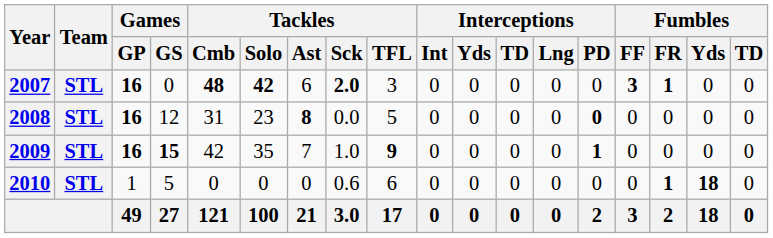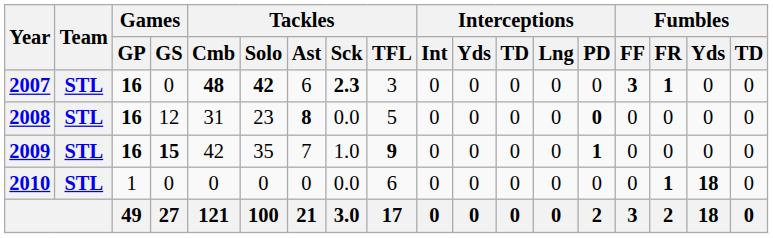 <table class="wikitable" style="text-align:center">
 <tr>
 <th rowspan="2">Year</th>
 <th rowspan="2">Team</th>
 <th colspan="2">Games</th>
 <th colspan="5">Tackles</th>
 <th colspan="5">Interceptions</th>
 <th colspan="4">Fumbles</th>
 </tr>
 <tr>
 <th>GP</th>
 <th>GS</th>
 <th>Cmb</th>
 <th>Solo</th>
 <th>Ast</th>
 <th>Sck</th>
 <th>TFL</th>
 <th>Int</th>
 <th>Yds</th>
 <th>TD</th>
 <th>Lng</th>
 <th>PD</th>
 <th>FF</th>
 <th>FR</th>
 <th>Yds</th>
 <th>TD</th>
 </tr>
 <tr>
 <th><a href='#'>2007</a></th>
 <th><a href='#'>STL</a></th>
 <td><strong>16</strong></td>
 <td>0</td>
 <td><strong>48</strong></td>
 <td><strong>42</strong></td>
 <td>6</td>
-<td><strong>2.0</strong></td>
+<td><strong>2.3</strong></td>
 <td>3</td>
 <td>0</td>
 <td>0</td>
 <td>0</td>
 <td>0</td>
 <td>0</td>
 <td><strong>3</strong></td>
 <td><strong>1</strong></td>
 <td>0</td>
 <td>0</td>
 </tr>
 <tr>
 <th><a href='#'>2008</a></th>
 <th><a href='#'>STL</a></th>
 <td><strong>16</strong></td>
 <td>12</td>
 <td>31</td>
 <td>23</td>
 <td><strong>8</strong></td>
 <td>0.0</td>
 <td>5</td>
 <td>0</td>
 <td>0</td>
 <td>0</td>
 <td>0</td>
 <td><strong>0</strong></td>
 <td>0</td>
 <td>0</td>
 <td>0</td>
 <td>0</td>
 </tr>
 <tr>
 <th><a href='#'>2009</a></th>
 <th><a href='#'>STL</a></th>
 <td><strong>16</strong></td>
 <td><strong>15</strong></td>
 <td>42</td>
 <td>35</td>
 <td>7</td>
 <td>1.0</td>
 <td><strong>9</strong></td>
 <td>0</td>
 <td>0</td>
 <td>0</td>
 <td>0</td>
 <td><strong>1</strong></td>
 <td>0</td>
 <td>0</td>
 <td>0</td>
 <td>0</td>
 </tr>
 <tr>
 <th><a href='#'>2010</a></th>
 <th><a href='#'>STL</a></th>
 <td>1</td>
-<td>5</td>
 <td>0</td>
 <td>0</td>
 <td>0</td>
-<td>0.6</td>
+<td>0</td>
+<td>0.0</td>
 <td>6</td>
 <td>0</td>
 <td>0</td>
 <td>0</td>
 <td>0</td>
 <td>0</td>
 <td>0</td>
 <td><strong>1</strong></td>
 <td><strong>18</strong></td>
 <td>0</td>
 </tr>
 <tr>
 <th colspan="2"></th>
 <th>49</th>
 <th>27</th>
 <th>121</th>
 <th>100</th>
 <th>21</th>
 <th>3.0</th>
 <th>17</th>
 <th>0</th>
 <th>0</th>
 <th>0</th>
 <th>0</th>
 <th>2</th>
 <th>3</th>
 <th>2</th>
 <th>18</th>
 <th>0</th>
 </tr>
 </table>
